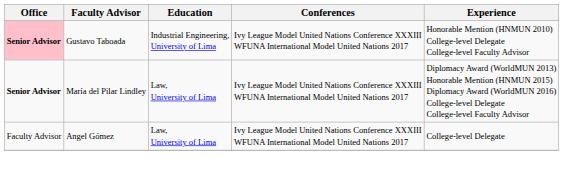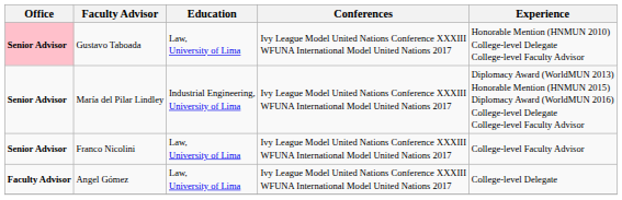 <table class="wikitable sortable" style="text-align:left">
 <tr>
 <th>Office</th>
 <th>Faculty Advisor</th>
 <th>Education</th>
 <th>Conferences</th>
 <th>Experience</th>
 </tr>
 <tr>
 <td style="background: pink;"><small><strong>Senior Advisor</strong></small></td>
 <td><small>Gustavo Taboada</small></td>
-<td><small>Industrial Engineering,<br>  <a href='#'>University of Lima</a></small></td>
+<td><small>Law,<br>  <a href='#'>University of Lima</a></small></td>
 <td><small>Ivy League Model United Nations Conference XXXIII<br> WFUNA International Model United Nations 2017</small></td>
 <td><small>Honorable Mention (HNMUN 2010)<br>College-level Delegate<br>College-level Faculty Advisor</small></td>
 </tr>
 <tr>
 <td><small><strong>Senior Advisor</strong></small></td>
 <td><small>María del Pilar Lindley</small></td>
-<td><small>Law,<br>  <a href='#'>University of Lima</a></small></td>
+<td><small>Industrial Engineering,<br>  <a href='#'>University of Lima</a></small></td>
 <td><small>Ivy League Model United Nations Conference XXXIII<br> WFUNA International Model United Nations 2017</small></td>
 <td><small>Diplomacy Award (WorldMUN 2013)<br>Honorable Mention (HNMUN 2015)<br>Diplomacy Award (WorldMUN 2016)<br>College-level Delegate<br>College-level Faculty Advisor</small></td>
 </tr>
 <tr>
-<td><small>Faculty Advisor</small></td>
+<td><small><strong>Senior Advisor</strong></small></td>
+<td><small>Franco Nicolini</small></td>
+<td><small>Law,<br>  <a href='#'>University of Lima</a></small></td>
+<td><small>Ivy League Model United Nations Conference XXXIII<br> WFUNA International Model United Nations 2017</small></td>
+<td><small>College-level Faculty Advisor</small></td>
+</tr>
+<tr>
+<td><strong><small>Faculty Advisor</small></strong></td>
 <td><small>Angel Gómez</small></td>
 <td><small>Law,<br>  <a href='#'>University of Lima</a></small></td>
 <td><small>Ivy League Model United Nations Conference XXXIII<br> WFUNA International Model United Nations 2017</small></td>
 <td><small>College-level Delegate</small></td>
 </tr>
 <tr>
 </tr>
 </table>
